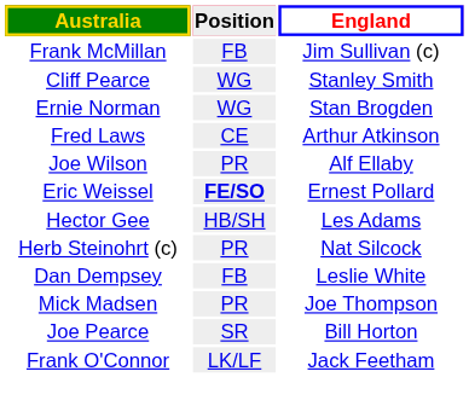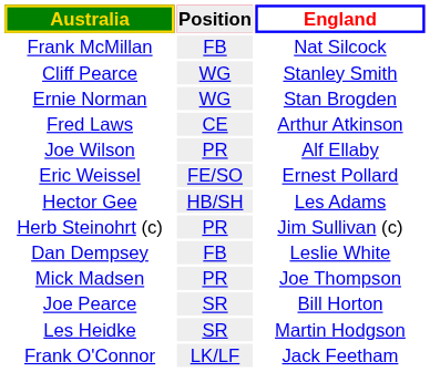 <table style="float:right; font-size:90%; margin-left:1em; text-align:center">
 <tr style="background:#f03;">
 <th align="centre" style="width:126px; border:2px solid gold; background:green; color:gold;">Australia</th>
 <th style="background:#eee; color:black;">Position</th>
 <th align="centre"  style="width:126px; border:2px solid blue; background:white; color:red;">England</th>
 </tr>
 <tr>
 <td><a href='#'>Frank McMillan</a></td>
 <td style="background:#eee;"><a href='#'>FB</a></td>
-<td><a href='#'>Jim Sullivan</a> (c)</td>
+<td><a href='#'>Nat Silcock</a></td>
 </tr>
 <tr>
 <td><a href='#'>Cliff Pearce</a></td>
 <td style="background:#eee;"><a href='#'>WG</a></td>
 <td><a href='#'>Stanley Smith</a></td>
 </tr>
 <tr>
 <td><a href='#'>Ernie Norman</a></td>
 <td style="background:#eee;"><a href='#'>WG</a></td>
 <td><a href='#'>Stan Brogden</a></td>
 </tr>
 <tr>
 <td><a href='#'>Fred Laws</a></td>
 <td style="background:#eee;"><a href='#'>CE</a></td>
 <td><a href='#'>Arthur Atkinson</a></td>
 </tr>
 <tr>
 <td><a href='#'>Joe Wilson</a></td>
 <td style="background:#eee;"><a href='#'>PR</a></td>
 <td><a href='#'>Alf Ellaby</a></td>
 </tr>
 <tr>
 <td><a href='#'>Eric Weissel</a></td>
-<td style="background:#eee;"><strong><a href='#'>FE/SO</a></strong></td>
+<td style="background:#eee;"><a href='#'>FE/SO</a></td>
 <td><a href='#'>Ernest Pollard</a></td>
 </tr>
 <tr>
 <td><a href='#'>Hector Gee</a></td>
 <td style="background:#eee;"><a href='#'>HB/SH</a></td>
 <td><a href='#'>Les Adams</a></td>
 </tr>
 <tr>
 <td><a href='#'>Herb Steinohrt</a> (c)</td>
 <td style="background:#eee;"><a href='#'>PR</a></td>
-<td><a href='#'>Nat Silcock</a></td>
+<td><a href='#'>Jim Sullivan</a> (c)</td>
 </tr>
 <tr>
 <td><a href='#'>Dan Dempsey</a></td>
 <td style="background:#eee;"><a href='#'>FB</a></td>
 <td><a href='#'>Leslie White</a></td>
 </tr>
 <tr>
 <td><a href='#'>Mick Madsen</a></td>
 <td style="background:#eee;"><a href='#'>PR</a></td>
 <td><a href='#'>Joe Thompson</a></td>
 </tr>
 <tr>
 <td><a href='#'>Joe Pearce</a></td>
 <td style="background:#eee;"><a href='#'>SR</a></td>
 <td><a href='#'>Bill Horton</a></td>
 </tr>
 <tr>
+<td><a href='#'>Les Heidke</a></td>
+<td style="background:#eee;"><a href='#'>SR</a></td>
+<td><a href='#'>Martin Hodgson</a></td>
+</tr>
+<tr>
 <td><a href='#'>Frank O'Connor</a></td>
 <td style="background:#eee;"><a href='#'>LK/LF</a></td>
 <td><a href='#'>Jack Feetham</a></td>
 </tr>
 </table>
